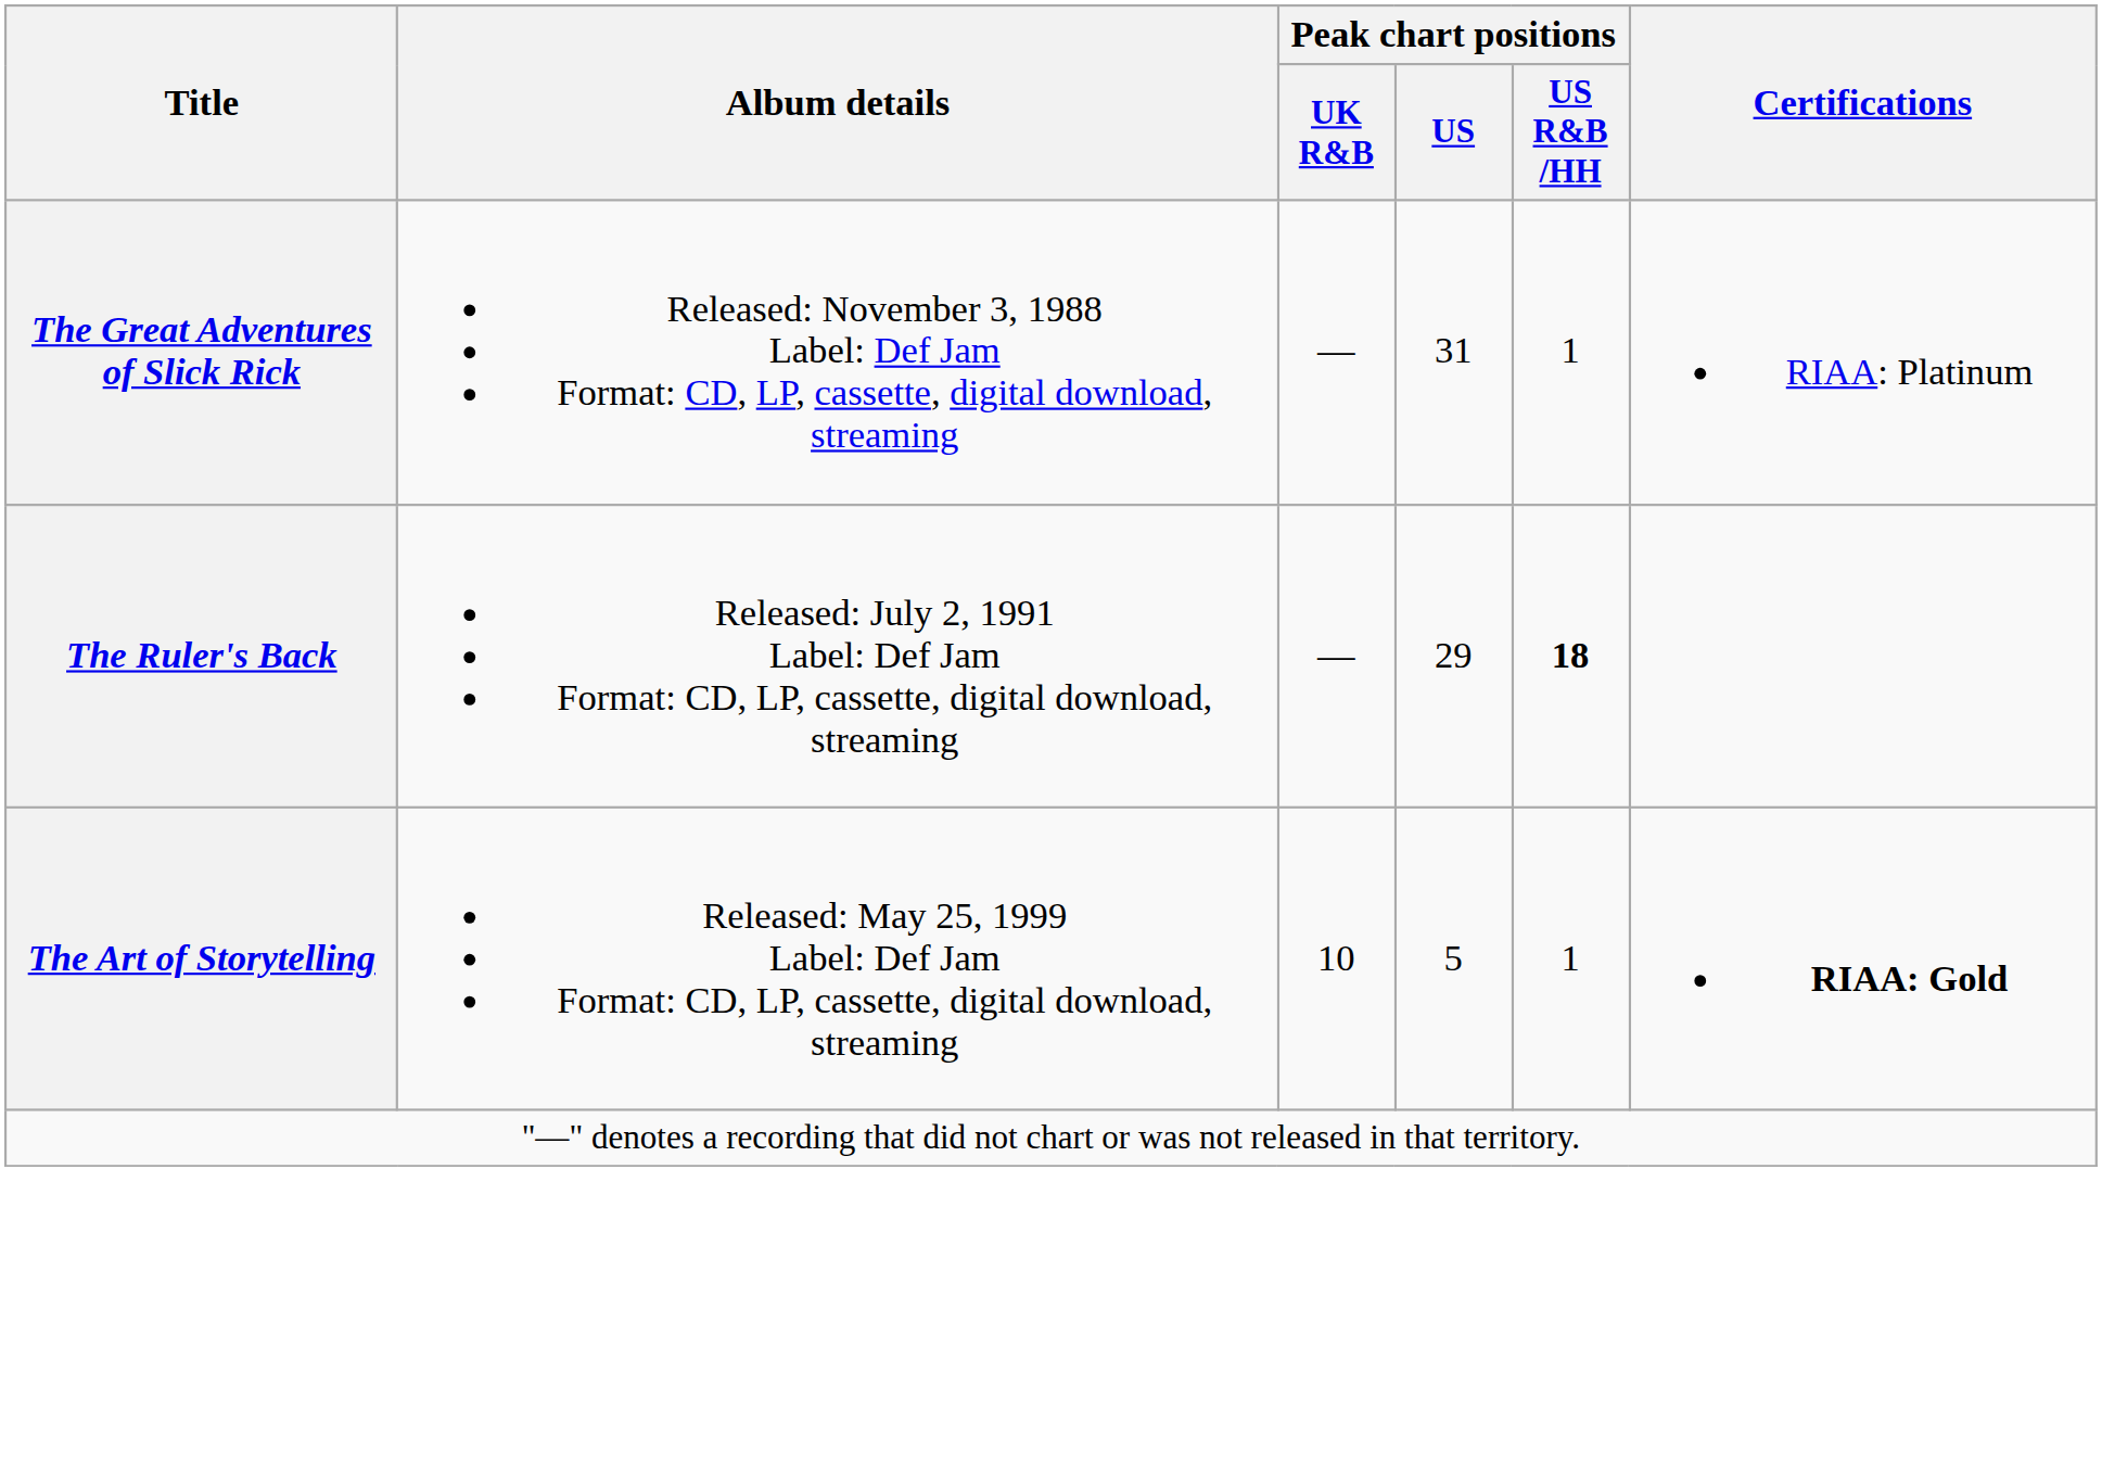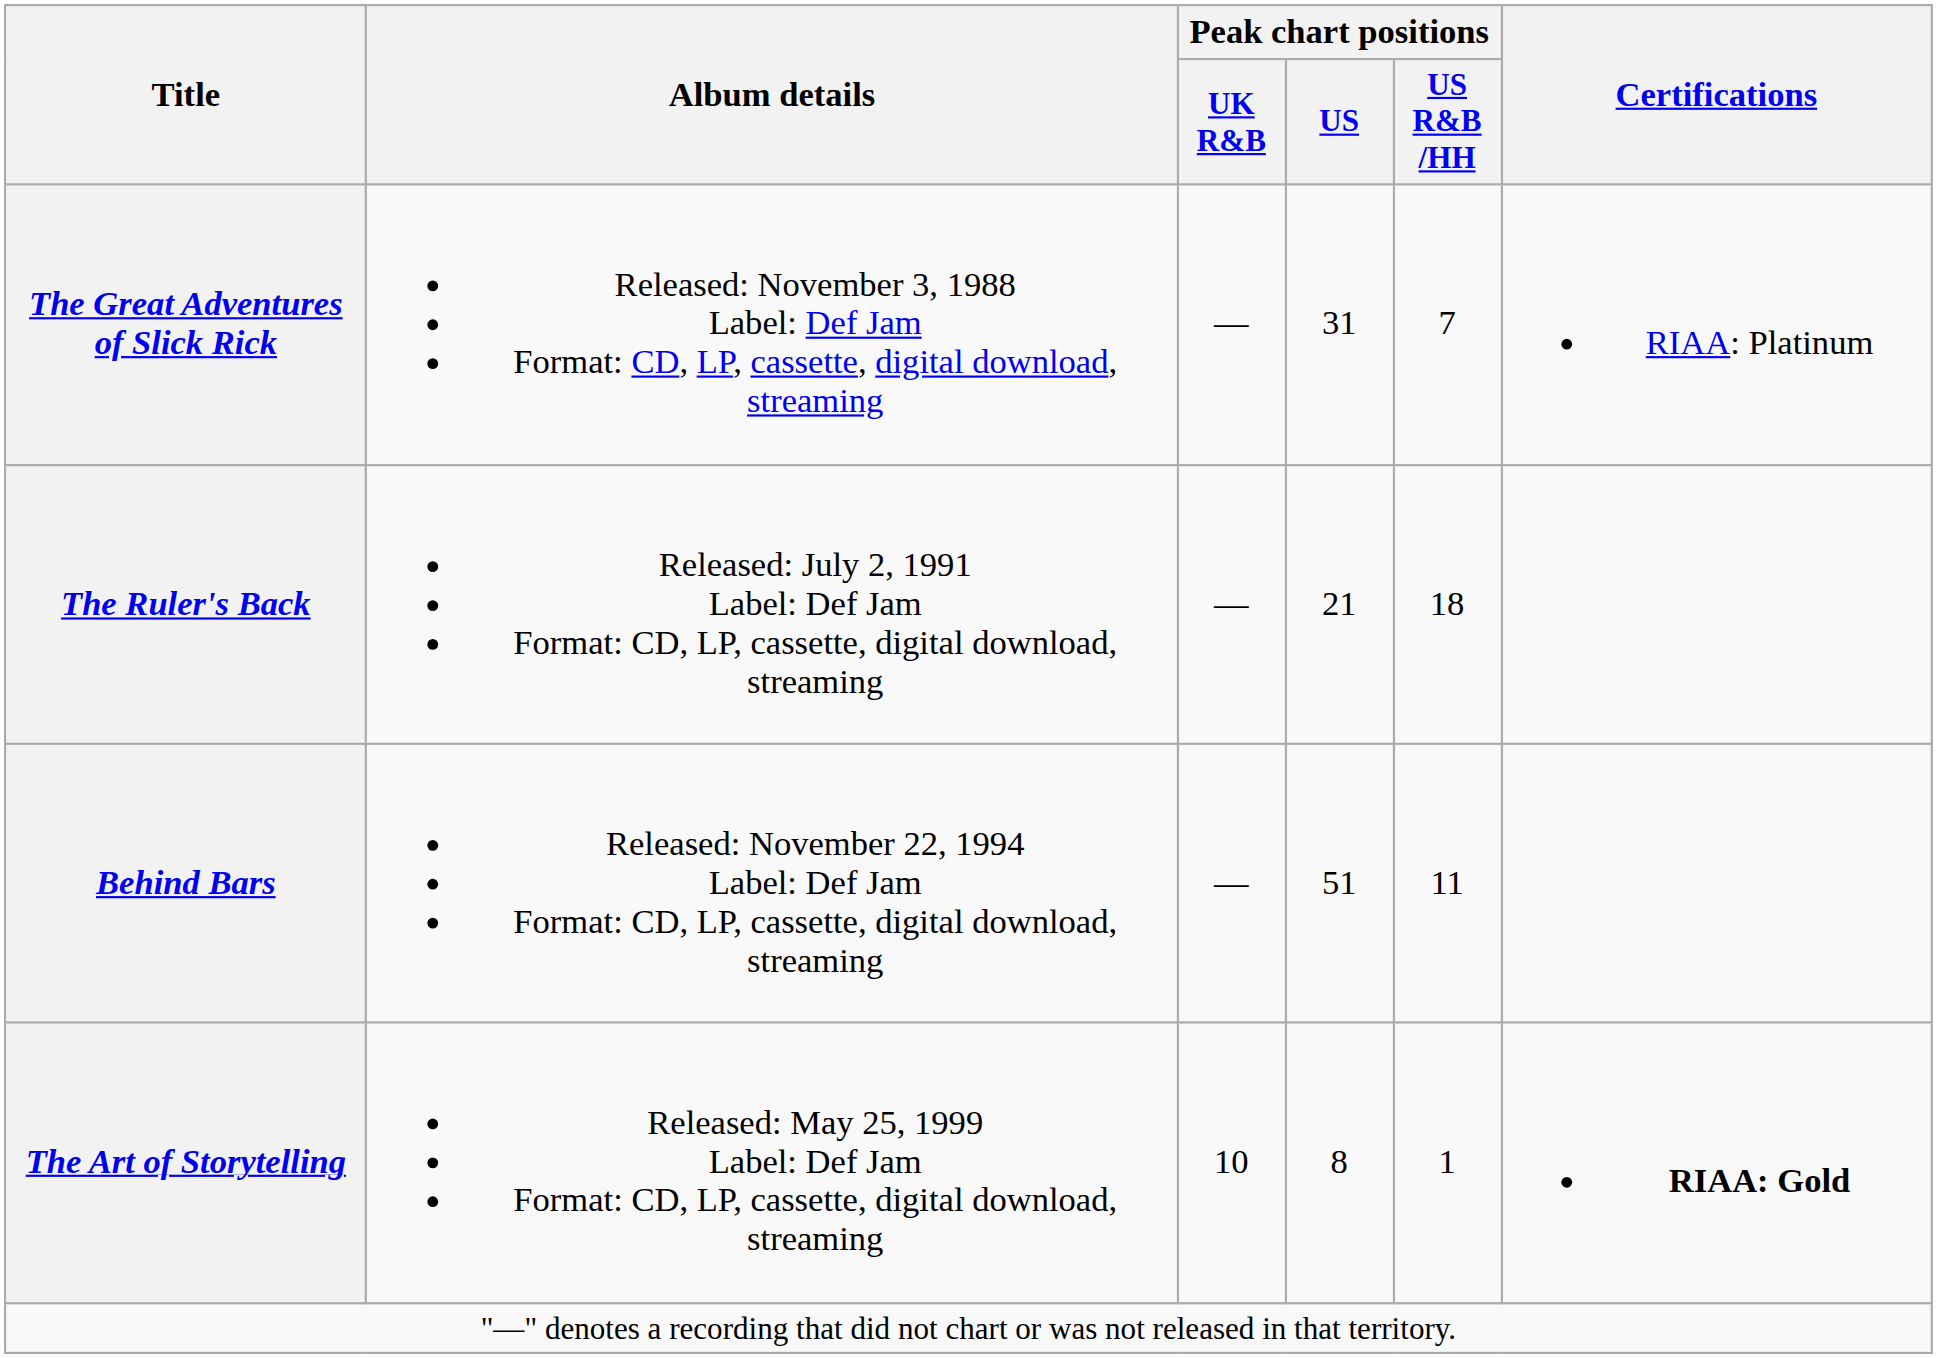 <table class="wikitable plainrowheaders" style="text-align:center;" border="1">
 <tr>
 <th scope="col" rowspan="2" style="width:10em;">Title</th>
 <th scope="col" rowspan="2" style="width:23em;">Album details</th>
 <th scope="col" colspan="3">Peak chart positions</th>
 <th scope="col" rowspan="2" style="width:12em;"><a href='#'>Certifications</a></th>
 </tr>
 <tr>
 <th scope="col" style="width:3em;font-size:90%;"><a href='#'>UK<br> R&B</a><br></th>
 <th scope="col" style="width:3em;font-size:90%;"><a href='#'>US</a><br></th>
 <th scope="col" style="width:3em;font-size:90%;"><a href='#'>US<br>R&B<br>/HH</a><br></th>
 </tr>
 <tr>
 <th scope="row"><em><a href='#'>The Great Adventures of Slick Rick</a></em></th>
 <td><br><ul><li>Released: November 3, 1988</li><li>Label: <a href='#'>Def Jam</a></li><li>Format: <a href='#'>CD</a>, <a href='#'>LP</a>, <a href='#'>cassette</a>, <a href='#'>digital download</a>, <a href='#'>streaming</a></li></ul></td>
 <td>—</td>
 <td>31</td>
-<td>1</td>
+<td>7</td>
 <td><br><ul><li><a href='#'>RIAA</a>: Platinum</li></ul></td>
 </tr>
 <tr>
 <th scope="row"><em><a href='#'>The Ruler's Back</a></em></th>
 <td><br><ul><li>Released: July 2, 1991</li><li>Label: Def Jam</li><li>Format: CD, LP, cassette, digital download, streaming</li></ul></td>
 <td>—</td>
-<td>29</td>
-<td><strong>18</strong></td>
+<td>21</td>
+<td>18</td>
+<td></td>
+</tr>
+<tr>
+<th scope="row"><em><a href='#'>Behind Bars</a></em></th>
+<td><br><ul><li>Released: November 22, 1994</li><li>Label: Def Jam</li><li>Format: CD, LP, cassette, digital download, streaming</li></ul></td>
+<td>—</td>
+<td>51</td>
+<td>11</td>
 <td></td>
 </tr>
 <tr>
 <th scope="row"><em><a href='#'>The Art of Storytelling</a></em></th>
 <td><br><ul><li>Released: May 25, 1999</li><li>Label: Def Jam</li><li>Format: CD, LP, cassette, digital download, streaming</li></ul></td>
 <td>10</td>
-<td>5</td>
+<td>8</td>
 <td>1</td>
 <td><strong><br><ul><li>RIAA: Gold</li></ul></strong></td>
 </tr>
 <tr>
 <td colspan="6" style="font-size:90%">"—" denotes a recording that did not chart or was not released in that territory.</td>
 </tr>
 </table>
